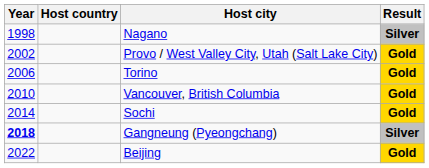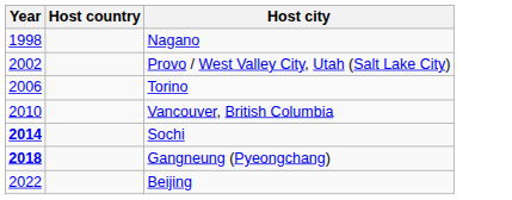 <table class="wikitable" style="text-align:center;">
 <tr>
 <th>Year</th>
 <th>Host country</th>
 <th>Host city</th>
-<th>Result</th>
 </tr>
 <tr>
 <td><a href='#'>1998</a></td>
 <td></td>
 <td align=left><a href='#'>Nagano</a></td>
-<td bgcolor=silver><strong>Silver</strong></td>
 </tr>
 <tr>
 <td><a href='#'>2002</a></td>
 <td></td>
 <td align=left><a href='#'>Provo</a> / <a href='#'>West Valley City</a>, <a href='#'>Utah</a> (<a href='#'>Salt Lake City</a>)</td>
-<td bgcolor=gold><strong>Gold</strong></td>
 </tr>
 <tr>
 <td><a href='#'>2006</a></td>
 <td></td>
 <td align=left><a href='#'>Torino</a></td>
-<td bgcolor=gold><strong>Gold</strong></td>
 </tr>
 <tr>
 <td><a href='#'>2010</a></td>
 <td></td>
 <td align=left><a href='#'>Vancouver</a>, <a href='#'>British Columbia</a></td>
-<td bgcolor=gold><strong>Gold</strong></td>
 </tr>
 <tr>
-<td><a href='#'>2014</a></td>
+<td><strong><a href='#'>2014</a></strong></td>
 <td></td>
 <td align=left><a href='#'>Sochi</a></td>
-<td bgcolor=gold><strong>Gold</strong></td>
 </tr>
 <tr>
 <td><strong><a href='#'>2018</a></strong></td>
 <td></td>
 <td align=left><a href='#'>Gangneung</a> (<a href='#'>Pyeongchang</a>)</td>
-<td bgcolor=silver><strong>Silver</strong></td>
 </tr>
 <tr>
 <td><a href='#'>2022</a></td>
 <td></td>
 <td align=left><a href='#'>Beijing</a></td>
-<td bgcolor=gold><strong>Gold</strong></td>
 </tr>
 </table>
